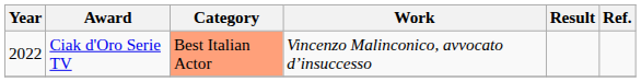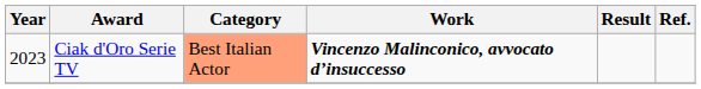 <table class="wikitable">
 <tr>
 <th>Year</th>
 <th>Award</th>
 <th>Category</th>
 <th>Work</th>
 <th>Result</th>
 <th>Ref.</th>
 </tr>
 <tr>
-<td>2022</td>
+<td>2023</td>
 <td><a href='#'>Ciak d'Oro Serie TV</a></td>
 <td style="background: lightsalmon;">Best Italian Actor</td>
-<td><em>Vincenzo Malinconico, avvocato d’insuccesso</em></td>
+<td><strong><em>Vincenzo Malinconico, avvocato d’insuccesso</em></strong></td>
 <td></td>
 <td></td>
 </tr>
 <tr>
 </tr>
 </table>
